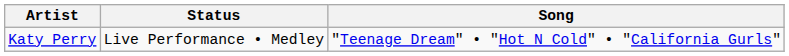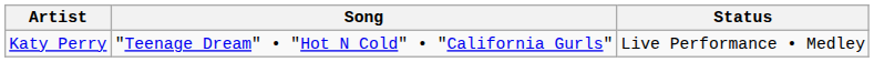 <table class="wikitable" style="font-size: 85%">
 <tr>
 <th>Artist</th>
+<th>Song</th>
 <th>Status</th>
-<th>Song</th>
 </tr>
 <tr>
 <td> <a href='#'>Katy Perry</a></td>
+<td>"<a href='#'>Teenage Dream</a>" • "<a href='#'>Hot N Cold</a>" • "<a href='#'>California Gurls</a>"</td>
 <td>Live Performance • Medley</td>
-<td>"<a href='#'>Teenage Dream</a>" • "<a href='#'>Hot N Cold</a>" • "<a href='#'>California Gurls</a>"</td>
 </tr>
 </table>
